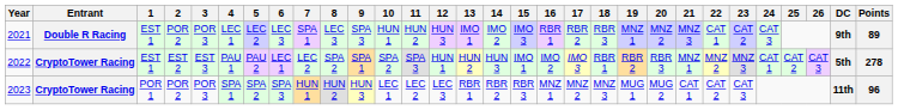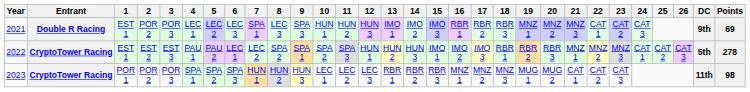 <table class="wikitable" style="text-align:center; font-size:85%">
 <tr>
 <th>Year</th>
 <th>Entrant</th>
 <th>1</th>
 <th>2</th>
 <th>3</th>
 <th>4</th>
 <th>5</th>
 <th>6</th>
 <th>7</th>
 <th>8</th>
 <th>9</th>
 <th>10</th>
 <th>11</th>
 <th>12</th>
 <th>13</th>
 <th>14</th>
 <th>15</th>
 <th>16</th>
 <th>17</th>
 <th>18</th>
 <th>19</th>
 <th>20</th>
 <th>21</th>
 <th>22</th>
 <th>23</th>
 <th>24</th>
 <th>25</th>
 <th>26</th>
 <th>DC</th>
 <th>Points</th>
 </tr>
 <tr>
 <td><a href='#'>2021</a></td>
 <th nowrap><a href='#'>Double R Racing</a></th>
 <td style="background:#DFFFDF;"><a href='#'>EST<br>1</a><br></td>
 <td style="background:#DFFFDF;"><a href='#'>POR<br>2</a><br></td>
 <td style="background:#DFFFDF;"><a href='#'>POR<br>3</a><br></td>
 <td style="background:#DFFFDF;"><a href='#'>LEC<br>1</a><br></td>
 <td style="background:#CFCFFF;"><a href='#'>LEC<br>2</a><br></td>
 <td style="background:#DFFFDF;"><a href='#'>LEC<br>3</a><br></td>
 <td style="background:#EFCFFF;"><a href='#'>SPA<br>1</a><br></td>
 <td style="background:#DFFFDF;"><a href='#'>LEC<br>3</a><br></td>
 <td style="background:#DFFFDF;"><a href='#'>SPA<br>3</a><br></td>
 <td style="background:#DFFFDF;"><a href='#'>HUN<br>1</a><br></td>
 <td style="background:#DFFFDF;"><a href='#'>HUN<br>2</a><br></td>
 <td style="background:#EFCFFF;"><a href='#'>HUN<br>3</a><br></td>
 <td style="background:#EFCFFF;"><a href='#'>IMO<br>1</a><br></td>
 <td style="background:#DFFFDF;"><a href='#'>IMO<br>2</a><br></td>
 <td style="background:#CFCFFF;"><a href='#'>IMO<br>3</a><br></td>
 <td style="background:#EFCFFF;"><a href='#'>RBR<br>1</a><br></td>
 <td style="background:#DFFFDF;"><a href='#'>RBR<br>2</a><br></td>
 <td style="background:#DFFFDF;"><a href='#'>RBR<br>3</a><br></td>
 <td style="background:#CFCFFF;"><a href='#'>MNZ<br>1</a><br></td>
 <td style="background:#CFCFFF;"><a href='#'>MNZ<br>2</a><br></td>
 <td style="background:#CFCFFF;"><a href='#'>MNZ<br>3</a><br></td>
 <td style="background:#DFFFDF;"><a href='#'>CAT<br>1</a><br></td>
 <td style="background:#CFCFFF;"><a href='#'>CAT<br>2</a><br></td>
 <td style="background:#DFFFDF;"><a href='#'>CAT<br>3</a><br></td>
 <td colspan=2></td>
 <th>9th</th>
-<th>89</th>
+<th>69</th>
 </tr>
 <tr>
 <td><a href='#'>2022</a></td>
 <th nowrap><a href='#'>CryptoTower Racing</a></th>
 <td style="background:#DFFFDF;"><a href='#'>EST<br>1</a><br></td>
 <td style="background:#DFFFDF;"><a href='#'>EST<br>2</a><br></td>
 <td style="background:#DFFFDF;"><a href='#'>EST<br>3</a><br></td>
 <td style="background:#DFFFDF;"><a href='#'>PAU<br>1</a><br></td>
 <td style="background:#EFCFFF;"><a href='#'>PAU<br>2</a><br></td>
 <td style="background:#EFCFFF;"><a href='#'>LEC<br>1</a><br></td>
 <td style="background:#DFFFDF;"><a href='#'>LEC<br>2</a><br></td>
 <td style="background:#DFFFDF;"><a href='#'>SPA<br>2</a><br></td>
 <td style="background:#FFDF9F;"><a href='#'>SPA<br>1</a><br></td>
 <td style="background:#DFFFDF;"><a href='#'>SPA<br>2</a><br></td>
 <td style="background:#DFDFDF;"><a href='#'>SPA<br>3</a><br></td>
 <td style="background:#DFFFDF;"><a href='#'>HUN<br>1</a><br></td>
 <td style="background:#FFFFBF;"><a href='#'>HUN<br>2</a><br></td>
 <td style="background:#DFFFDF;"><a href='#'>HUN<br>3</a><br></td>
 <td style="background:#DFFFDF;"><a href='#'>IMO<br>1</a><br></td>
 <td style="background:#DFFFDF;"><a href='#'>IMO<br>2</a><br></td>
 <td style="background:#FFFFBF;"><em><a href='#'>IMO<br>3</a></em><br></td>
 <td style="background:#DFFFDF;"><a href='#'>RBR<br>1</a><br></td>
 <td style="background:#FFDF9F;"><a href='#'>RBR<br>2</a><br></td>
 <td style="background:#DFFFDF;"><a href='#'>RBR<br>3</a><br></td>
 <td style="background:#DFFFDF;"><a href='#'>MNZ<br>1</a><br></td>
 <td style="background:#FFFFBF;"><a href='#'>MNZ<br>2</a><br></td>
 <td style="background:#DFDFDF;"><a href='#'>MNZ<br>3</a><br></td>
 <td style="background:#DFFFDF;"><a href='#'>CAT<br>1</a><br></td>
 <td style="background:#DFFFDF;"><a href='#'>CAT<br>2</a><br></td>
 <td style="background:#EFCFFF;"><a href='#'>CAT<br>3</a><br></td>
 <th>5th</th>
 <th>278</th>
 </tr>
 <tr>
 <td><a href='#'>2023</a></td>
 <th nowrap><a href='#'>CryptoTower Racing</a></th>
 <td><a href='#'>POR<br>1</a></td>
 <td><a href='#'>POR<br>2</a></td>
 <td><a href='#'>POR<br>3</a></td>
 <td style="background:#DFFFDF;"><a href='#'>SPA<br>1</a><br></td>
 <td style="background:#DFFFDF;"><a href='#'>SPA<br>2</a><br></td>
 <td style="background:#DFFFDF;"><a href='#'>SPA<br>3</a><br></td>
 <td style="background:#FFDF9F;"><a href='#'>HUN<br>1</a><br></td>
 <td style="background:#DFDFDF;"><a href='#'>HUN<br>2</a><br></td>
 <td style="background:#FFFFBF;"><a href='#'>HUN<br>3</a><br></td>
 <td><a href='#'>LEC<br>1</a></td>
 <td><a href='#'>LEC<br>2</a></td>
 <td><a href='#'>LEC<br>3</a></td>
 <td><a href='#'>RBR<br>1</a></td>
 <td><a href='#'>RBR<br>2</a></td>
 <td><a href='#'>RBR<br>3</a></td>
 <td><a href='#'>MNZ<br>1</a></td>
 <td><a href='#'>MNZ<br>2</a></td>
 <td><a href='#'>MNZ<br>3</a></td>
 <td><a href='#'>MUG<br>1</a></td>
 <td><a href='#'>MUG<br>2</a></td>
 <td><a href='#'>CAT<br>1</a></td>
 <td><a href='#'>CAT<br>2</a></td>
 <td><a href='#'>CAT<br>3</a></td>
 <td colspan=3></td>
 <th>11th</th>
-<th>96</th>
+<th>98</th>
 </tr>
 </table>
